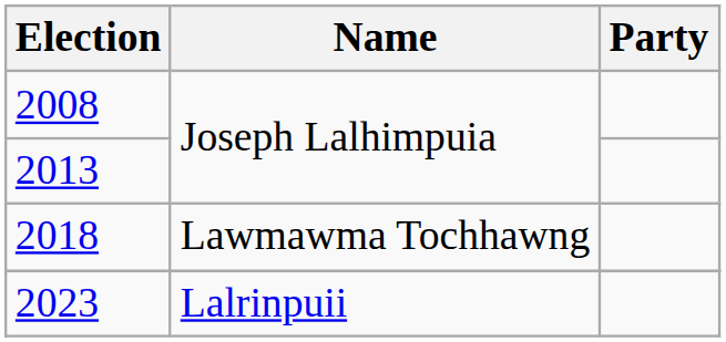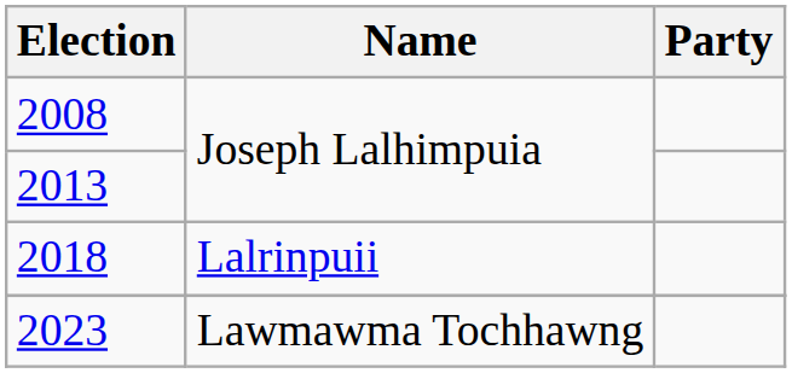 <table class="wikitable sortable">
 <tr>
 <th>Election</th>
 <th>Name</th>
 <th colspan=2>Party</th>
 </tr>
 <tr>
 <td><a href='#'>2008</a></td>
 <td rowspan=2>Joseph Lalhimpuia</td>
 <td></td>
 </tr>
 <tr>
 <td><a href='#'>2013</a></td>
 </tr>
 <tr>
 <td><a href='#'>2018</a></td>
-<td>Lawmawma Tochhawng</td>
+<td><a href='#'>Lalrinpuii</a></td>
 <td></td>
 </tr>
 <tr>
 </tr>
 <tr>
 <td><a href='#'>2023</a></td>
-<td><a href='#'>Lalrinpuii</a></td>
+<td>Lawmawma Tochhawng</td>
 <td></td>
 </tr>
 </table>
